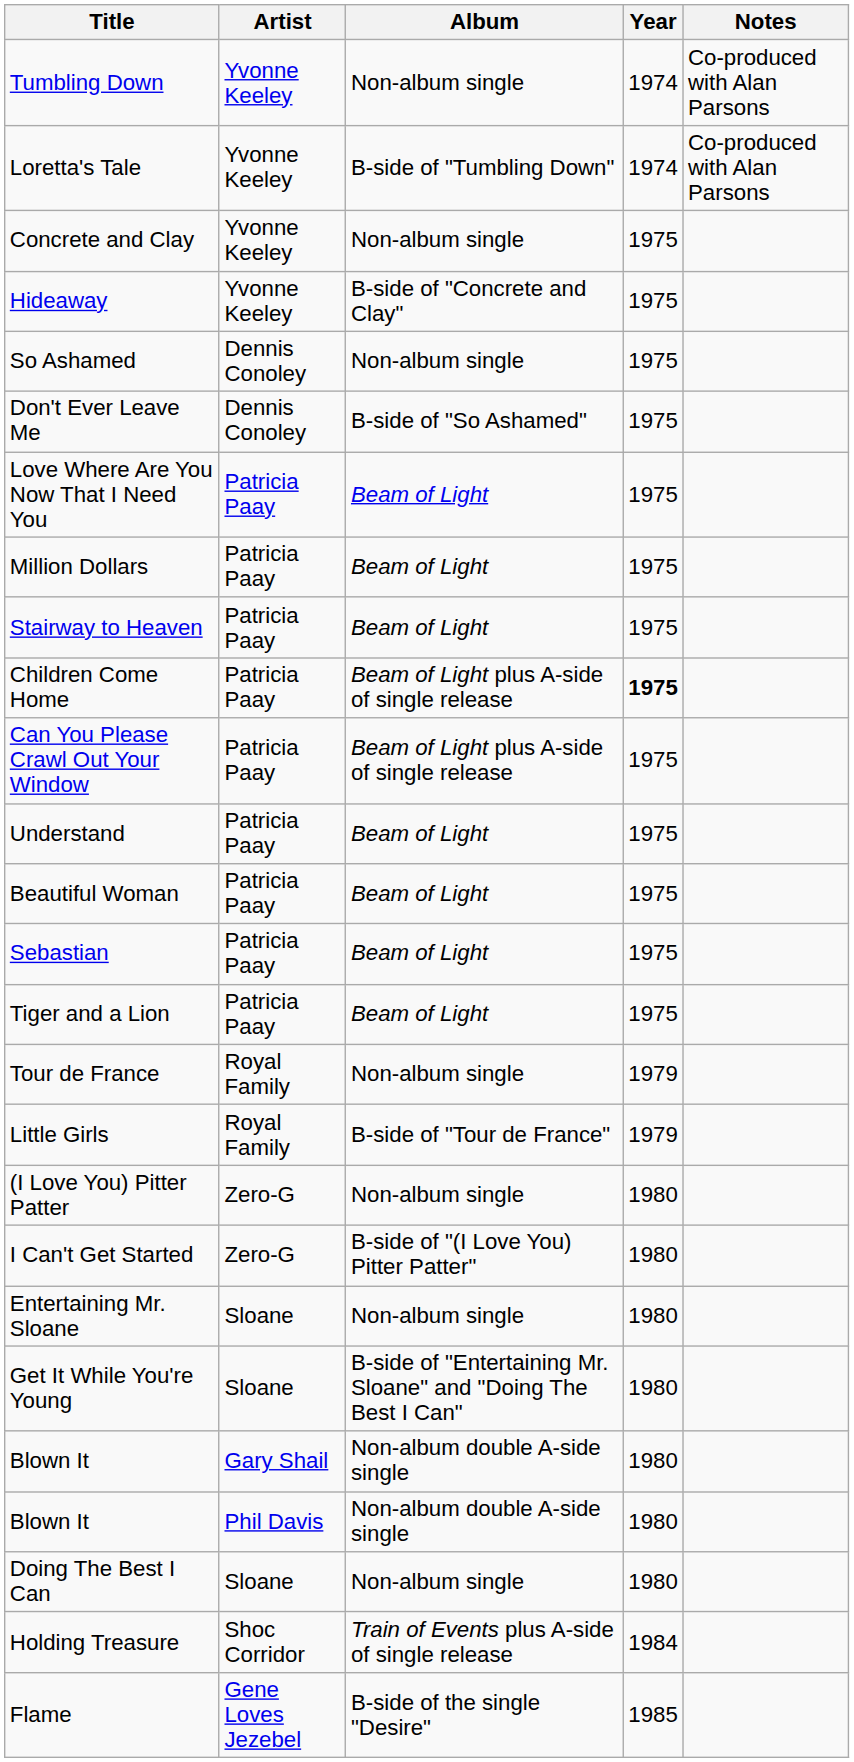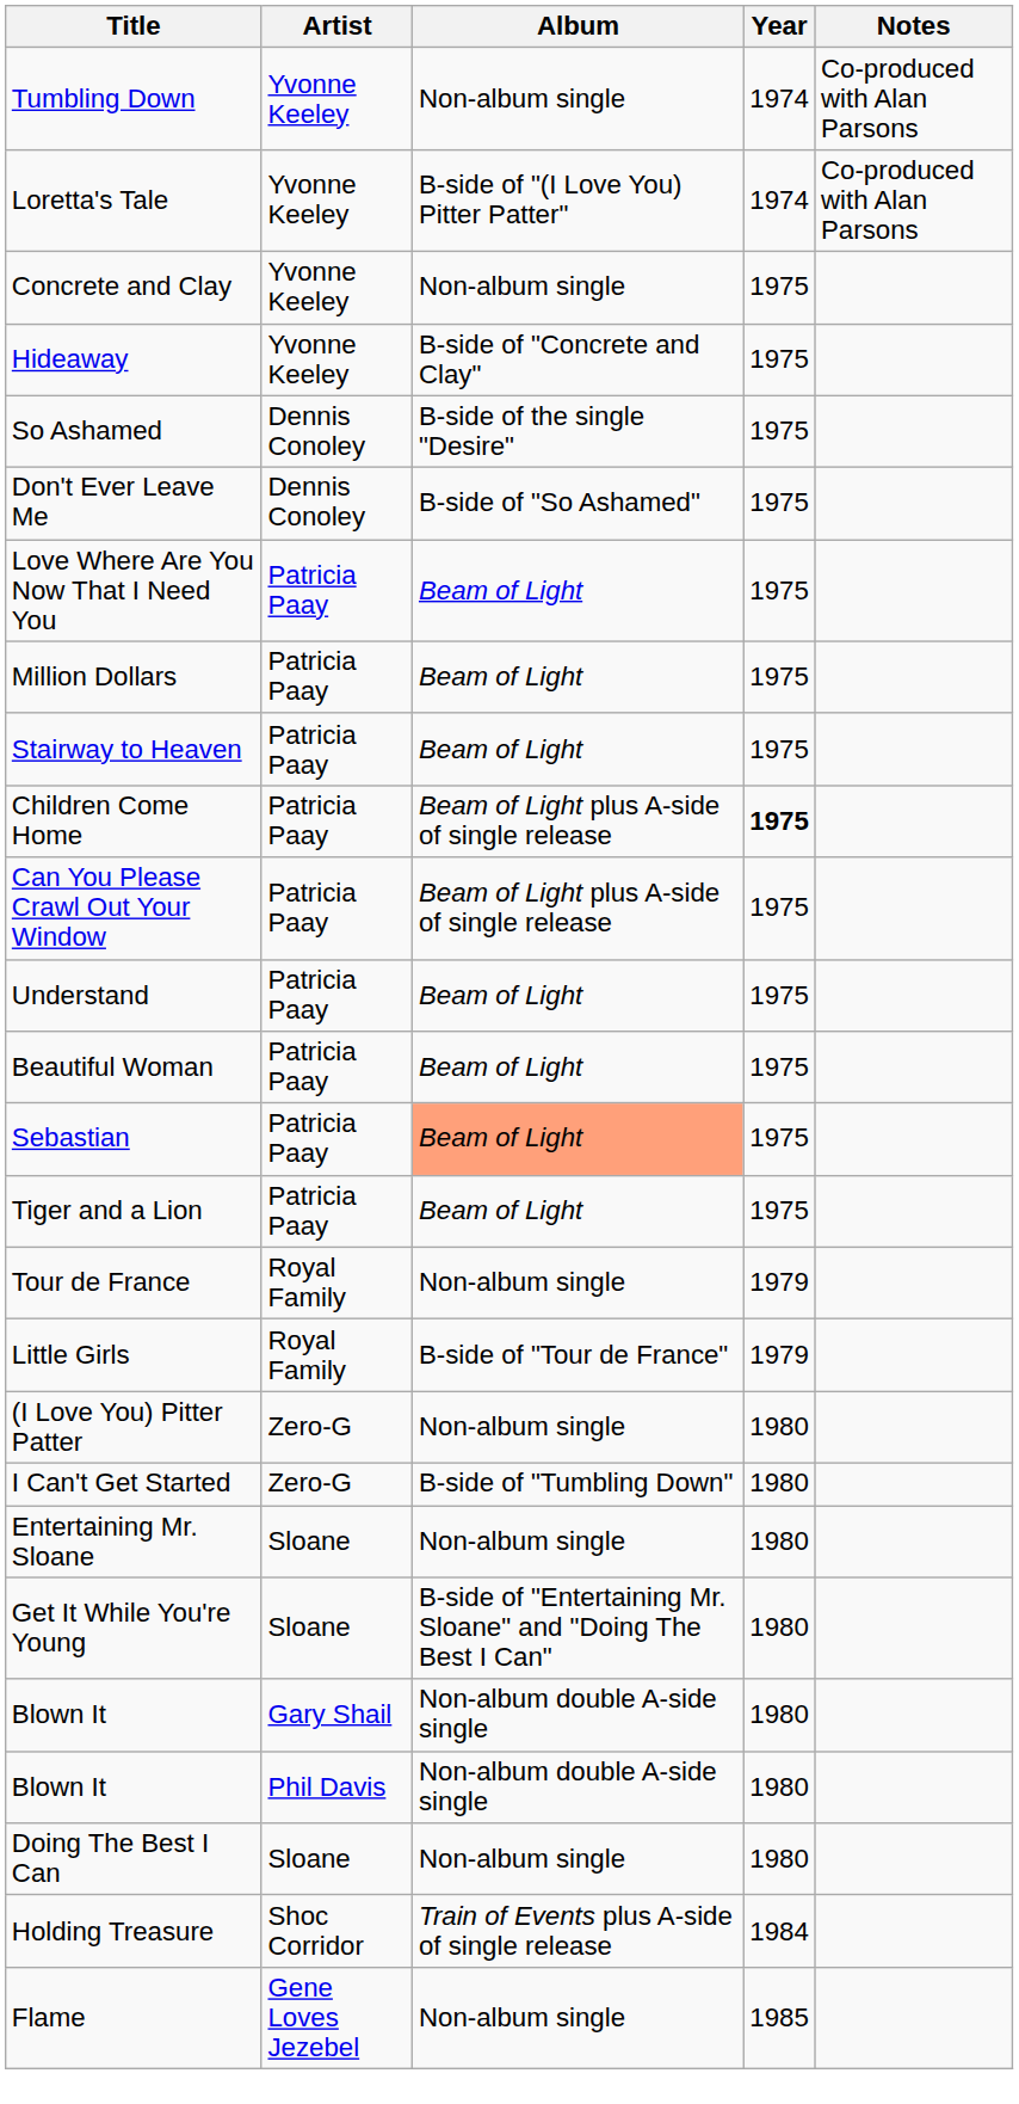 <table class="wikitable sortable">
 <tr>
 <th>Title</th>
 <th>Artist</th>
 <th>Album</th>
 <th>Year</th>
 <th>Notes</th>
 </tr>
 <tr>
 <td><a href='#'>Tumbling Down</a></td>
 <td><a href='#'>Yvonne Keeley</a></td>
 <td>Non-album single</td>
 <td>1974</td>
 <td>Co-produced with Alan Parsons</td>
 </tr>
 <tr>
 <td>Loretta's Tale</td>
 <td>Yvonne Keeley</td>
-<td>B-side of "Tumbling Down"</td>
+<td>B-side of "(I Love You) Pitter Patter"</td>
 <td>1974</td>
 <td>Co-produced with Alan Parsons</td>
 </tr>
 <tr>
 <td>Concrete and Clay</td>
 <td>Yvonne Keeley</td>
 <td>Non-album single</td>
 <td>1975</td>
 <td></td>
 </tr>
 <tr>
 <td><a href='#'>Hideaway</a></td>
 <td>Yvonne Keeley</td>
 <td>B-side of "Concrete and Clay"</td>
 <td>1975</td>
 <td></td>
 </tr>
 <tr>
 <td>So Ashamed</td>
 <td>Dennis Conoley</td>
-<td>Non-album single</td>
+<td>B-side of the single "Desire"</td>
 <td>1975</td>
 <td></td>
 </tr>
 <tr>
 <td>Don't Ever Leave Me</td>
 <td>Dennis Conoley</td>
 <td>B-side of "So Ashamed"</td>
 <td>1975</td>
 <td></td>
 </tr>
 <tr>
 <td>Love Where Are You Now That I Need You</td>
 <td><a href='#'>Patricia Paay</a></td>
 <td><em><a href='#'>Beam of Light</a></em></td>
 <td>1975</td>
 <td></td>
 </tr>
 <tr>
 <td>Million Dollars</td>
 <td>Patricia Paay</td>
 <td><em>Beam of Light</em></td>
 <td>1975</td>
 <td></td>
 </tr>
 <tr>
 <td><a href='#'>Stairway to Heaven</a></td>
 <td>Patricia Paay</td>
 <td><em>Beam of Light</em></td>
 <td>1975</td>
 <td></td>
 </tr>
 <tr>
 <td>Children Come Home</td>
 <td>Patricia Paay</td>
 <td><em>Beam of Light</em> plus A-side of single release</td>
 <td><strong>1975</strong></td>
 <td></td>
 </tr>
 <tr>
 <td><a href='#'>Can You Please Crawl Out Your Window</a></td>
 <td>Patricia Paay</td>
 <td><em>Beam of Light</em> plus A-side of single release</td>
 <td>1975</td>
 <td></td>
 </tr>
 <tr>
 <td>Understand</td>
 <td>Patricia Paay</td>
 <td><em>Beam of Light</em></td>
 <td>1975</td>
 <td></td>
 </tr>
 <tr>
 <td>Beautiful Woman</td>
 <td>Patricia Paay</td>
 <td><em>Beam of Light</em></td>
 <td>1975</td>
 <td></td>
 </tr>
 <tr>
 <td><a href='#'>Sebastian</a></td>
 <td>Patricia Paay</td>
-<td><em>Beam of Light</em></td>
+<td style="background: lightsalmon;"><em>Beam of Light</em></td>
 <td>1975</td>
 <td></td>
 </tr>
 <tr>
 <td>Tiger and a Lion</td>
 <td>Patricia Paay</td>
 <td><em>Beam of Light</em></td>
 <td>1975</td>
 <td></td>
 </tr>
 <tr>
 <td>Tour de France</td>
 <td>Royal Family</td>
 <td>Non-album single</td>
 <td>1979</td>
 <td></td>
 </tr>
 <tr>
 <td>Little Girls</td>
 <td>Royal Family</td>
 <td>B-side of "Tour de France"</td>
 <td>1979</td>
 <td></td>
 </tr>
 <tr>
 <td>(I Love You) Pitter Patter</td>
 <td>Zero-G</td>
 <td>Non-album single</td>
 <td>1980</td>
 <td></td>
 </tr>
 <tr>
 <td>I Can't Get Started</td>
 <td>Zero-G</td>
-<td>B-side of "(I Love You) Pitter Patter"</td>
+<td>B-side of "Tumbling Down"</td>
 <td>1980</td>
 <td></td>
 </tr>
 <tr>
 <td>Entertaining Mr. Sloane</td>
 <td>Sloane</td>
 <td>Non-album single</td>
 <td>1980</td>
 </tr>
 <tr>
 <td>Get It While You're Young</td>
 <td>Sloane</td>
 <td>B-side of "Entertaining Mr. Sloane" and "Doing The Best I Can"</td>
 <td>1980</td>
 <td></td>
 </tr>
 <tr>
 <td>Blown It</td>
 <td><a href='#'>Gary Shail</a></td>
 <td>Non-album double A-side single</td>
 <td>1980</td>
 <td></td>
 </tr>
 <tr>
 <td>Blown It</td>
 <td><a href='#'>Phil Davis</a></td>
 <td>Non-album double A-side single</td>
 <td>1980</td>
 <td></td>
 </tr>
 <tr>
 <td>Doing The Best I Can</td>
 <td>Sloane</td>
 <td>Non-album single</td>
 <td>1980</td>
 <td></td>
 </tr>
 <tr>
 <td>Holding Treasure</td>
 <td>Shoc Corridor</td>
 <td><em>Train of Events</em> plus A-side of single release</td>
 <td>1984</td>
 <td></td>
 </tr>
 <tr>
 <td>Flame</td>
 <td><a href='#'>Gene Loves Jezebel</a></td>
-<td>B-side of the single "Desire"</td>
+<td>Non-album single</td>
 <td>1985</td>
 <td></td>
 </tr>
 <tr>
 </tr>
 </table>
